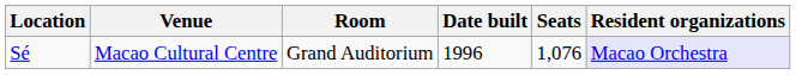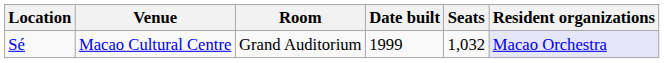 <table class="wikitable">
 <tr>
 <th>Location</th>
 <th>Venue</th>
 <th>Room</th>
 <th>Date built</th>
 <th>Seats</th>
 <th>Resident organizations</th>
 </tr>
 <tr>
 <td><a href='#'>Sé</a></td>
 <td><a href='#'>Macao Cultural Centre</a></td>
 <td>Grand Auditorium</td>
-<td>1996</td>
-<td>1,076</td>
+<td>1999</td>
+<td>1,032</td>
 <td style="background: lavender;"><a href='#'>Macao Orchestra</a></td>
 </tr>
 </table>
